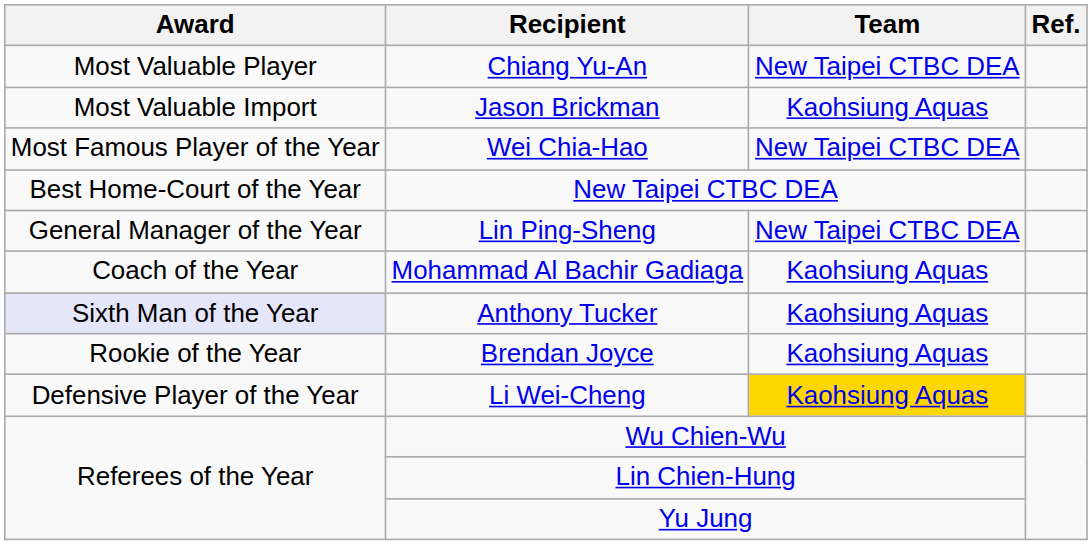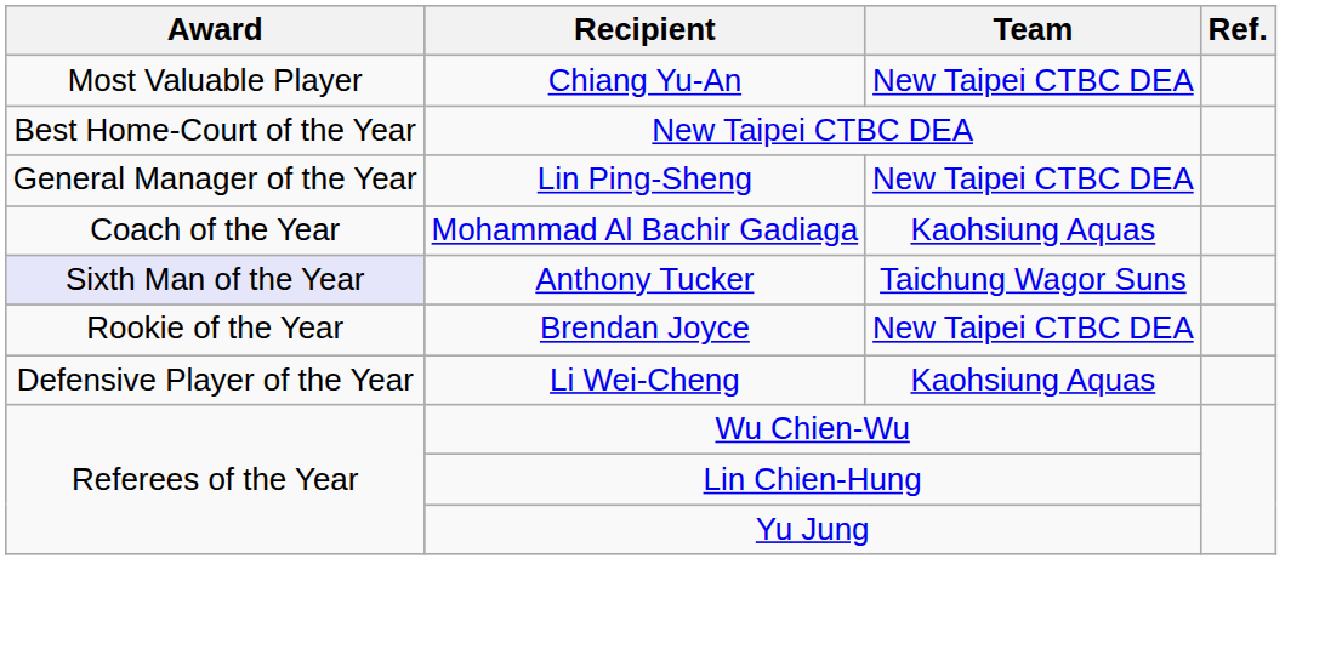 <table class="wikitable" style="text-align:center">
 <tr>
 <th>Award</th>
 <th>Recipient</th>
 <th>Team</th>
 <th>Ref.</th>
 </tr>
 <tr>
 <td>Most Valuable Player</td>
 <td><a href='#'>Chiang Yu-An</a></td>
-<td><a href='#'>New Taipei CTBC DEA</a></td>
-<td></td>
-</tr>
-<tr>
-<td>Most Valuable Import</td>
-<td><a href='#'>Jason Brickman</a></td>
-<td><a href='#'>Kaohsiung Aquas</a></td>
-<td></td>
-</tr>
-<tr>
-<td>Most Famous Player of the Year</td>
-<td><a href='#'>Wei Chia-Hao</a></td>
 <td><a href='#'>New Taipei CTBC DEA</a></td>
 <td></td>
 </tr>
 <tr>
 <td>Best Home-Court of the Year</td>
 <td colspan=2><a href='#'>New Taipei CTBC DEA</a></td>
 <td></td>
 </tr>
 <tr>
 <td>General Manager of the Year</td>
 <td><a href='#'>Lin Ping-Sheng</a></td>
 <td><a href='#'>New Taipei CTBC DEA</a></td>
 <td></td>
 </tr>
 <tr>
 <td>Coach of the Year</td>
 <td><a href='#'>Mohammad Al Bachir Gadiaga</a></td>
 <td><a href='#'>Kaohsiung Aquas</a></td>
 <td></td>
 </tr>
 <tr>
 <td style="background: lavender;">Sixth Man of the Year</td>
 <td><a href='#'>Anthony Tucker</a></td>
-<td><a href='#'>Kaohsiung Aquas</a></td>
+<td><a href='#'>Taichung Wagor Suns</a></td>
 <td></td>
 </tr>
 <tr>
 <td>Rookie of the Year</td>
 <td><a href='#'>Brendan Joyce</a></td>
-<td><a href='#'>Kaohsiung Aquas</a></td>
+<td><a href='#'>New Taipei CTBC DEA</a></td>
 <td></td>
 </tr>
 <tr>
 <td>Defensive Player of the Year</td>
 <td><a href='#'>Li Wei-Cheng</a></td>
-<td style="background: gold;"><a href='#'>Kaohsiung Aquas</a></td>
+<td><a href='#'>Kaohsiung Aquas</a></td>
 <td></td>
 </tr>
 <tr>
 <td rowspan=3>Referees of the Year</td>
 <td colspan=2><a href='#'>Wu Chien-Wu</a></td>
 <td rowspan=3></td>
 </tr>
 <tr>
 <td colspan=2><a href='#'>Lin Chien-Hung</a></td>
 </tr>
 <tr>
 <td colspan=2><a href='#'>Yu Jung</a></td>
 </tr>
 </table>
